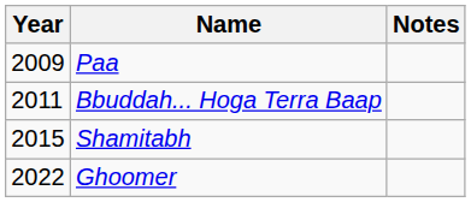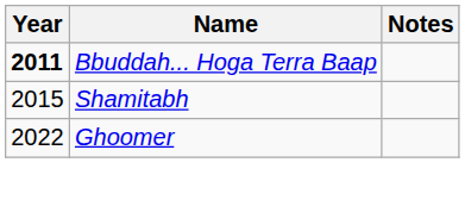 <table class="wikitable">
 <tr>
 <th>Year</th>
 <th>Name</th>
 <th>Notes</th>
 </tr>
 <tr>
-<td>2009</td>
-<td><em><a href='#'>Paa</a></em></td>
-<td></td>
-</tr>
-<tr>
-<td>2011</td>
+<td><strong>2011</strong></td>
 <td><em><a href='#'>Bbuddah... Hoga Terra Baap</a></em></td>
 <td></td>
 </tr>
 <tr>
 <td>2015</td>
 <td><em><a href='#'>Shamitabh</a></em></td>
 <td></td>
 </tr>
 <tr>
 <td>2022</td>
 <td><em><a href='#'>Ghoomer</a></em></td>
 <td></td>
 </tr>
 </table>
